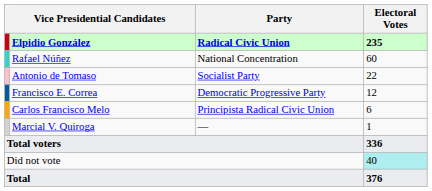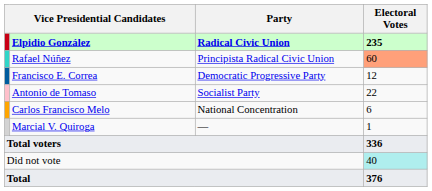 <table class="wikitable" width="50%">
 <tr>
 <th colspan=2 width="45%">Vice Presidential Candidates</th>
 <th width="40%">Party</th>
 <th width="15%">Electoral Votes</th>
 </tr>
 <tr style="background:#cfc;">
 <td bgcolor=#C90016 width=1%></td>
 <td><strong><a href='#'>Elpidio González</a></strong></td>
 <td><strong><a href='#'>Radical Civic Union</a></strong></td>
 <td><strong>235</strong></td>
 </tr>
 <tr>
 <td bgcolor=30D5C8></td>
 <td><a href='#'>Rafael Núñez</a></td>
-<td>National Concentration</td>
-<td>60</td>
+<td><a href='#'>Principista Radical Civic Union</a></td>
+<td style="background: lightsalmon;">60</td>
+</tr>
+<tr>
+<td bgcolor=#005C9E></td>
+<td><a href='#'>Francisco E. Correa</a></td>
+<td><a href='#'>Democratic Progressive Party</a></td>
+<td>12</td>
 </tr>
 <tr>
 <td bgcolor=pink></td>
 <td><a href='#'>Antonio de Tomaso</a></td>
 <td><a href='#'>Socialist Party</a></td>
 <td>22</td>
 </tr>
 <tr>
-<td bgcolor=#005C9E></td>
-<td><a href='#'>Francisco E. Correa</a></td>
-<td><a href='#'>Democratic Progressive Party</a></td>
-<td>12</td>
-</tr>
-<tr>
 <td bgcolor=orange></td>
 <td><a href='#'>Carlos Francisco Melo</a></td>
-<td><a href='#'>Principista Radical Civic Union</a></td>
+<td>National Concentration</td>
 <td>6</td>
 </tr>
 <tr>
 <td bgcolor=lightgrey></td>
 <td><a href='#'>Marcial V. Quiroga</a></td>
 <td>—</td>
 <td>1</td>
 </tr>
 <tr style="background:#EAECF0;">
 <td colspan=3><strong>Total voters</strong></td>
 <td><strong>336</strong></td>
 </tr>
 <tr>
 <td colspan=3>Did not vote</td>
 <td style="background: paleturquoise;">40</td>
 </tr>
 <tr style="background:#EAECF0;">
 <td colspan=3><strong>Total</strong></td>
 <td><strong>376</strong></td>
 </tr>
 </table>
